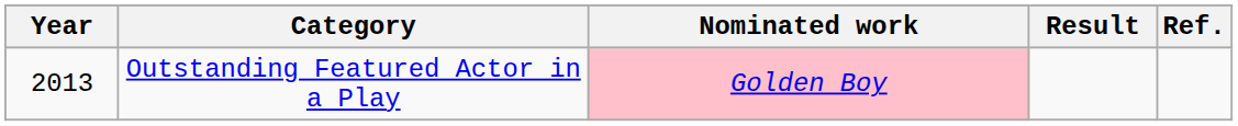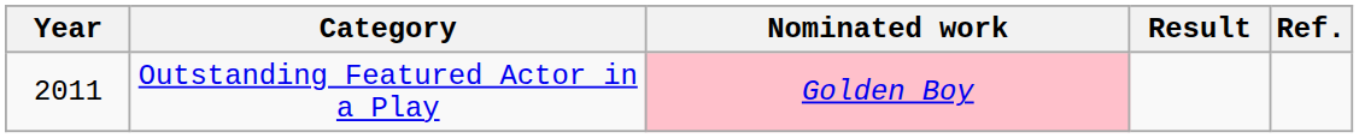 <table class="wikitable plainrowheaders" style="text-align:center;">
 <tr>
 <th scope="col" style="width:5em;">Year</th>
 <th scope="col" style="width:26em;">Category</th>
 <th scope="col" style="width:25em;">Nominated work</th>
 <th scope="col" style="width:5em;">Result</th>
 <th>Ref.</th>
 </tr>
 <tr>
-<td>2013</td>
+<td>2011</td>
 <td><a href='#'>Outstanding Featured Actor in a Play</a></td>
 <td style="background: pink;"><em><a href='#'>Golden Boy</a></em></td>
 <td></td>
 <td></td>
 </tr>
 </table>
